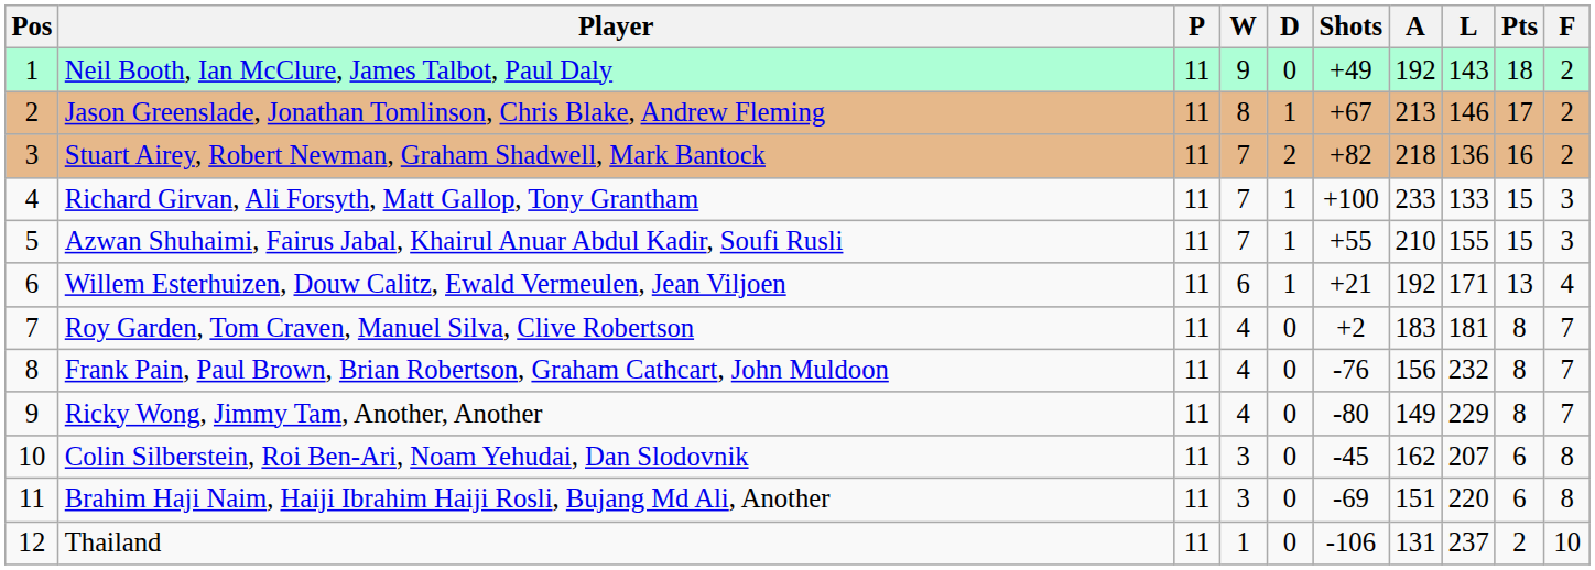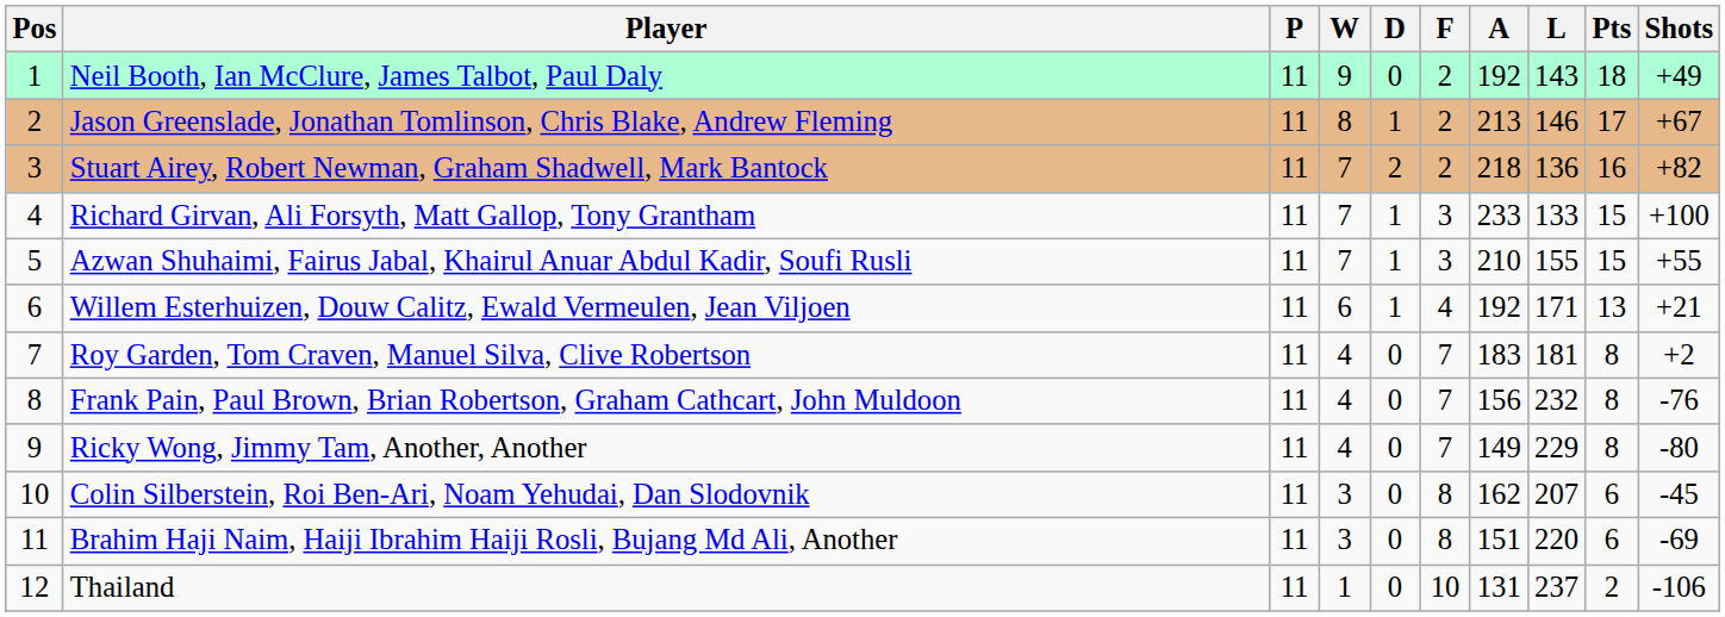 <table class="wikitable" style="font-size: 100%">
 <tr>
 <th width=20>Pos</th>
 <th width=650>Player</th>
 <th width=20>P</th>
 <th width=20>W</th>
 <th width=20>D</th>
-<th width=20>Shots</th>
+<th width=20>F</th>
 <th width=20>A</th>
 <th width=20>L</th>
 <th width=20>Pts</th>
-<th width=20>F</th>
+<th width=20>Shots</th>
 </tr>
 <tr align=center style="background: #ADFFD6;">
 <td>1</td>
 <td align="left"> <a href='#'>Neil Booth</a>, <a href='#'>Ian McClure</a>, <a href='#'>James Talbot</a>, <a href='#'>Paul Daly</a></td>
 <td>11</td>
 <td>9</td>
 <td>0</td>
-<td>+49</td>
+<td>2</td>
 <td>192</td>
 <td>143</td>
 <td>18</td>
-<td>2</td>
+<td>+49</td>
 </tr>
 <tr align=center style="background: #E6B88A;">
 <td>2</td>
 <td align="left"> <a href='#'>Jason Greenslade</a>, <a href='#'>Jonathan Tomlinson</a>, <a href='#'>Chris Blake</a>, <a href='#'>Andrew Fleming</a></td>
 <td>11</td>
 <td>8</td>
 <td>1</td>
-<td>+67</td>
+<td>2</td>
 <td>213</td>
 <td>146</td>
 <td>17</td>
-<td>2</td>
+<td>+67</td>
 </tr>
 <tr align=center style="background: #E6B88A;">
 <td>3</td>
 <td align="left"> <a href='#'>Stuart Airey</a>, <a href='#'>Robert Newman</a>, <a href='#'>Graham Shadwell</a>, <a href='#'>Mark Bantock</a></td>
 <td>11</td>
 <td>7</td>
 <td>2</td>
-<td>+82</td>
+<td>2</td>
 <td>218</td>
 <td>136</td>
 <td>16</td>
-<td>2</td>
+<td>+82</td>
 </tr>
 <tr align=center>
 <td>4</td>
 <td align="left"> <a href='#'>Richard Girvan</a>, <a href='#'>Ali Forsyth</a>, <a href='#'>Matt Gallop</a>, <a href='#'>Tony Grantham</a></td>
 <td>11</td>
 <td>7</td>
 <td>1</td>
-<td>+100</td>
+<td>3</td>
 <td>233</td>
 <td>133</td>
 <td>15</td>
-<td>3</td>
+<td>+100</td>
 </tr>
 <tr align=center>
 <td>5</td>
 <td align="left"> <a href='#'>Azwan Shuhaimi</a>, <a href='#'>Fairus Jabal</a>, <a href='#'>Khairul Anuar Abdul Kadir</a>, <a href='#'>Soufi Rusli</a></td>
 <td>11</td>
 <td>7</td>
 <td>1</td>
-<td>+55</td>
+<td>3</td>
 <td>210</td>
 <td>155</td>
 <td>15</td>
-<td>3</td>
+<td>+55</td>
 </tr>
 <tr align=center>
 <td>6</td>
 <td align="left"> <a href='#'>Willem Esterhuizen</a>, <a href='#'>Douw Calitz</a>, <a href='#'>Ewald Vermeulen</a>, <a href='#'>Jean Viljoen</a></td>
 <td>11</td>
 <td>6</td>
 <td>1</td>
-<td>+21</td>
+<td>4</td>
 <td>192</td>
 <td>171</td>
 <td>13</td>
-<td>4</td>
+<td>+21</td>
 </tr>
 <tr align=center>
 <td>7</td>
 <td align="left"> <a href='#'>Roy Garden</a>, <a href='#'>Tom Craven</a>, <a href='#'>Manuel Silva</a>, <a href='#'>Clive Robertson</a></td>
 <td>11</td>
 <td>4</td>
 <td>0</td>
-<td>+2</td>
+<td>7</td>
 <td>183</td>
 <td>181</td>
 <td>8</td>
-<td>7</td>
+<td>+2</td>
 </tr>
 <tr align=center>
 <td>8</td>
 <td align="left"> <a href='#'>Frank Pain</a>, <a href='#'>Paul Brown</a>, <a href='#'>Brian Robertson</a>, <a href='#'>Graham Cathcart</a>, <a href='#'>John Muldoon</a></td>
 <td>11</td>
 <td>4</td>
 <td>0</td>
-<td>-76</td>
+<td>7</td>
 <td>156</td>
 <td>232</td>
 <td>8</td>
-<td>7</td>
+<td>-76</td>
 </tr>
 <tr align=center>
 <td>9</td>
 <td align="left"> <a href='#'>Ricky Wong</a>, <a href='#'>Jimmy Tam</a>, Another, Another</td>
 <td>11</td>
 <td>4</td>
 <td>0</td>
-<td>-80</td>
+<td>7</td>
 <td>149</td>
 <td>229</td>
 <td>8</td>
-<td>7</td>
+<td>-80</td>
 </tr>
 <tr align=center>
 <td>10</td>
 <td align="left"> <a href='#'>Colin Silberstein</a>, <a href='#'>Roi Ben-Ari</a>, <a href='#'>Noam Yehudai</a>, <a href='#'>Dan Slodovnik</a></td>
 <td>11</td>
 <td>3</td>
 <td>0</td>
-<td>-45</td>
+<td>8</td>
 <td>162</td>
 <td>207</td>
 <td>6</td>
-<td>8</td>
+<td>-45</td>
 </tr>
 <tr align=center>
 <td>11</td>
 <td align="left"> <a href='#'>Brahim Haji Naim</a>, <a href='#'>Haiji Ibrahim Haiji Rosli</a>, <a href='#'>Bujang Md Ali</a>, Another</td>
 <td>11</td>
 <td>3</td>
 <td>0</td>
-<td>-69</td>
+<td>8</td>
 <td>151</td>
 <td>220</td>
 <td>6</td>
-<td>8</td>
+<td>-69</td>
 </tr>
 <tr align=center>
 <td>12</td>
 <td align="left"> Thailand</td>
 <td>11</td>
 <td>1</td>
 <td>0</td>
-<td>-106</td>
+<td>10</td>
 <td>131</td>
 <td>237</td>
 <td>2</td>
-<td>10</td>
+<td>-106</td>
 </tr>
 </table>
